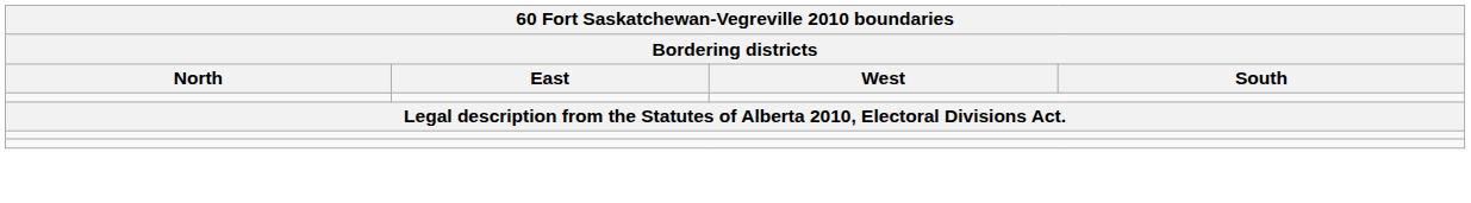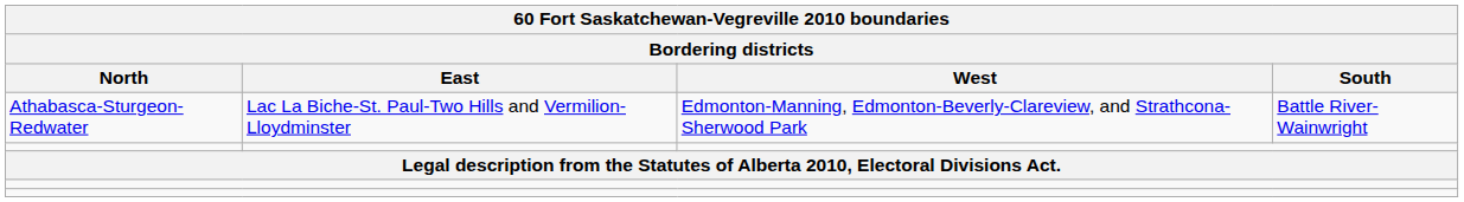 <table class="wikitable collapsible collapsed" style="width:100%;">
 <tr>
 <th colspan=4>60 Fort Saskatchewan-Vegreville 2010 boundaries</th>
 </tr>
 <tr>
 <th colspan=4>Bordering districts</th>
 </tr>
 <tr>
 <th>North</th>
 <th>East</th>
 <th>West</th>
 <th>South</th>
+</tr>
+<tr>
+<td><a href='#'>Athabasca-Sturgeon-Redwater</a></td>
+<td><a href='#'>Lac La Biche-St. Paul-Two Hills</a> and <a href='#'>Vermilion-Lloydminster</a></td>
+<td><a href='#'>Edmonton-Manning</a>, <a href='#'>Edmonton-Beverly-Clareview</a>, and <a href='#'>Strathcona-Sherwood Park</a></td>
+<td><a href='#'>Battle River-Wainwright</a></td>
 </tr>
 <tr>
 <td align=center></td>
 <td align=center></td>
 <td colspan=2 align=center></td>
 </tr>
 <tr>
 <th colspan=4>Legal description from the Statutes of Alberta 2010, Electoral Divisions Act.</th>
 </tr>
 <tr>
 <td colspan=4></td>
 </tr>
 <tr>
 <td colspan=4></td>
 </tr>
 </table>
